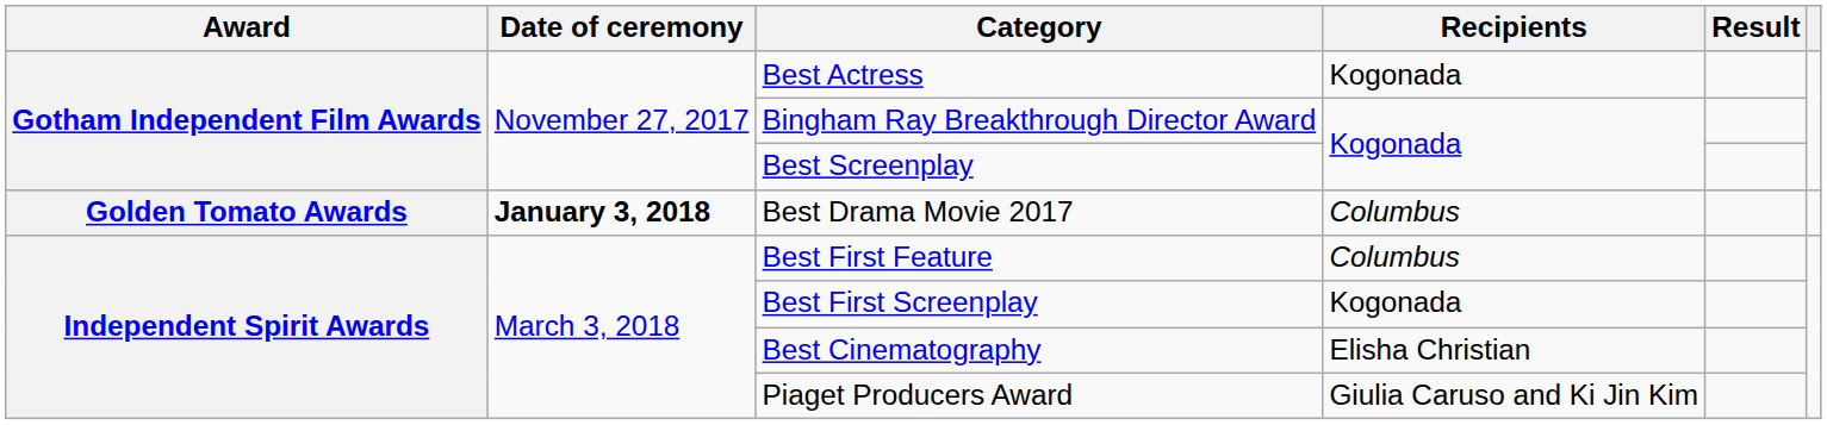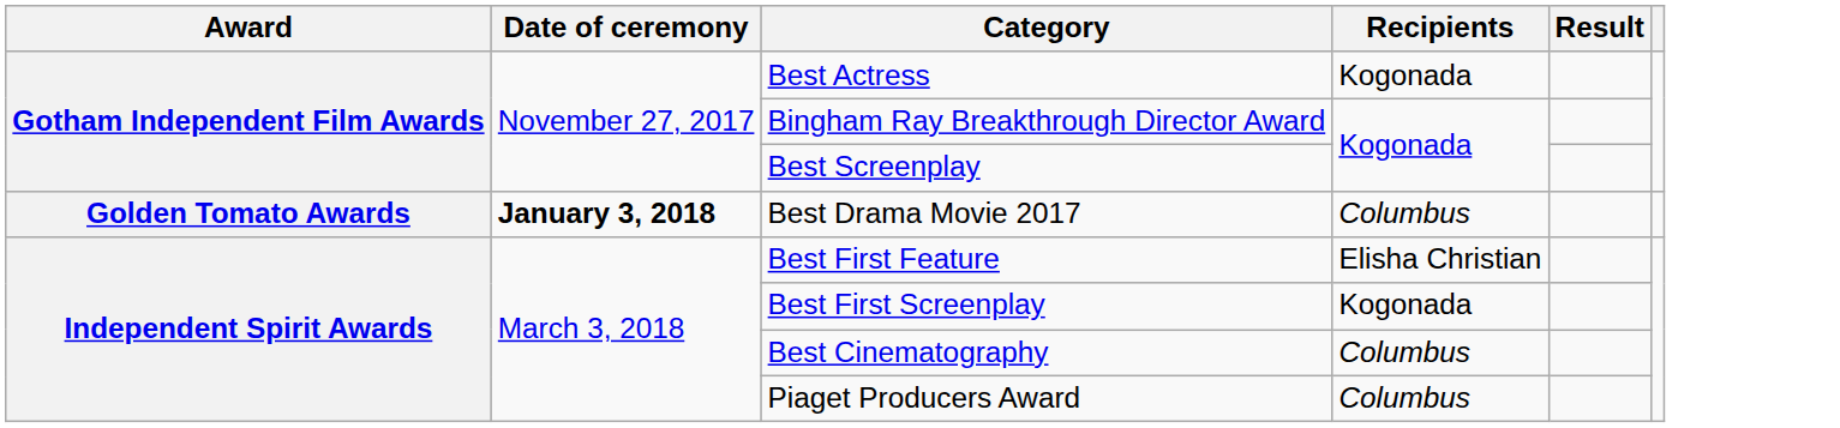 <table class="wikitable plainrowheaders sortable">
 <tr>
 <th scope="col">Award</th>
 <th scope="col">Date of ceremony</th>
 <th scope="col">Category</th>
 <th scope="col">Recipients</th>
 <th scope="col">Result</th>
 <th scope="col" class="unsortable"></th>
 </tr>
 <tr>
 <th scope="row" rowspan="3"><a href='#'>Gotham Independent Film Awards</a></th>
 <td rowspan="3"><a href='#'>November 27, 2017</a></td>
 <td><a href='#'>Best Actress</a></td>
 <td>Kogonada</td>
 <td></td>
 <td rowspan="3" style="text-align:center;"></td>
 </tr>
 <tr>
 <td><a href='#'>Bingham Ray Breakthrough Director Award</a></td>
 <td rowspan="2"><a href='#'>Kogonada</a></td>
 <td></td>
 </tr>
 <tr>
 <td><a href='#'>Best Screenplay</a></td>
 <td></td>
 </tr>
 <tr>
 <th scope="row"><a href='#'>Golden Tomato Awards</a></th>
 <td><strong>January 3, 2018</strong></td>
 <td>Best Drama Movie 2017</td>
 <td><em>Columbus</em></td>
 <td></td>
 <td style="text-align:center;"></td>
 </tr>
 <tr>
 <th scope="row" rowspan="4"><a href='#'>Independent Spirit Awards</a></th>
 <td rowspan="4"><a href='#'>March 3, 2018</a></td>
 <td><a href='#'>Best First Feature</a></td>
-<td><em>Columbus</em></td>
+<td>Elisha Christian</td>
 <td></td>
 <td rowspan="4" style="text-align:center;"></td>
 </tr>
 <tr>
 <td><a href='#'>Best First Screenplay</a></td>
 <td>Kogonada</td>
 <td></td>
 </tr>
 <tr>
 <td><a href='#'>Best Cinematography</a></td>
-<td>Elisha Christian</td>
+<td><em>Columbus</em></td>
 <td></td>
 </tr>
 <tr>
 <td>Piaget Producers Award</td>
-<td>Giulia Caruso and Ki Jin Kim</td>
+<td><em>Columbus</em></td>
 <td></td>
 </tr>
 </table>
